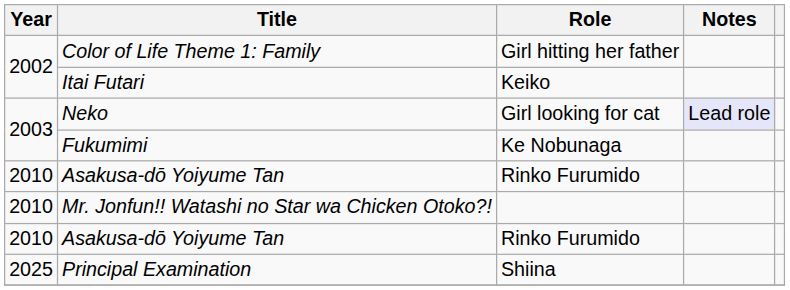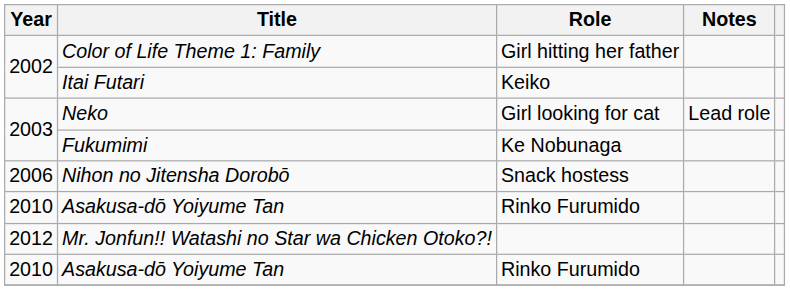 <table class="wikitable">
 <tr>
 <th>Year</th>
 <th>Title</th>
 <th>Role</th>
 <th>Notes</th>
 <th></th>
 </tr>
 <tr>
 <td rowspan="2">2002</td>
 <td><em>Color of Life Theme 1: Family</em></td>
 <td>Girl hitting her father</td>
 <td></td>
 <td></td>
 </tr>
 <tr>
 <td><em>Itai Futari</em></td>
 <td>Keiko</td>
 <td></td>
 <td></td>
 </tr>
 <tr>
 <td rowspan="2">2003</td>
 <td><em>Neko</em></td>
 <td>Girl looking for cat</td>
-<td style="background: lavender;">Lead role</td>
+<td>Lead role</td>
 <td></td>
 </tr>
 <tr>
 <td><em>Fukumimi</em></td>
 <td>Ke Nobunaga</td>
+<td></td>
+<td></td>
+</tr>
+<tr>
+<td>2006</td>
+<td><em>Nihon no Jitensha Dorobō</em></td>
+<td>Snack hostess</td>
 <td></td>
 <td></td>
 </tr>
 <tr>
 <td>2010</td>
 <td><em>Asakusa-dō Yoiyume Tan</em></td>
 <td>Rinko Furumido</td>
 <td></td>
 <td></td>
 </tr>
 <tr>
-<td>2010</td>
+<td>2012</td>
 <td><em>Mr. Jonfun!! Watashi no Star wa Chicken Otoko?!</em></td>
 <td></td>
 <td></td>
 <td></td>
 </tr>
 <tr>
 <td>2010</td>
 <td><em>Asakusa-dō Yoiyume Tan</em></td>
 <td>Rinko Furumido</td>
 <td></td>
 <td></td>
 </tr>
 <tr>
-<td>2025</td>
-<td><em>Principal Examination</em></td>
-<td>Shiina</td>
-<td></td>
-<td></td>
-</tr>
-<tr>
 </tr>
 </table>
